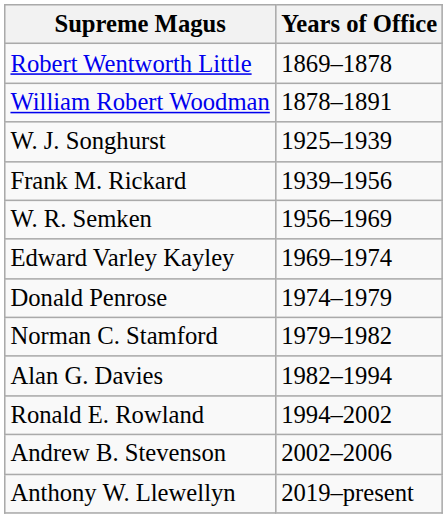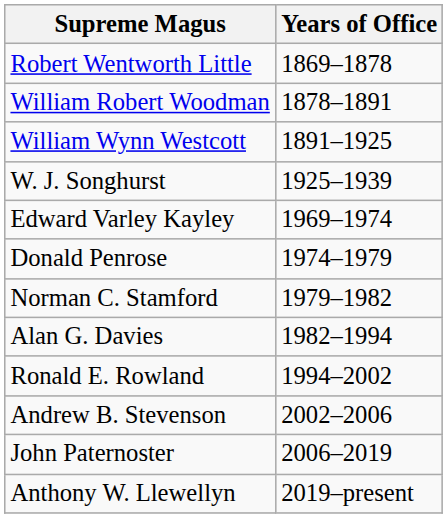 <table class="wikitable">
 <tr>
 <th>Supreme Magus</th>
 <th>Years of Office</th>
 </tr>
 <tr>
 <td><a href='#'>Robert Wentworth Little</a></td>
 <td>1869–1878</td>
 </tr>
 <tr>
 <td><a href='#'>William Robert Woodman</a></td>
 <td>1878–1891</td>
 </tr>
 <tr>
+<td><a href='#'>William Wynn Westcott</a></td>
+<td>1891–1925</td>
+</tr>
+<tr>
 <td>W. J. Songhurst</td>
 <td>1925–1939</td>
-</tr>
-<tr>
-<td>Frank M. Rickard</td>
-<td>1939–1956</td>
-</tr>
-<tr>
-<td>W. R. Semken</td>
-<td>1956–1969</td>
 </tr>
 <tr>
 <td>Edward Varley Kayley</td>
 <td>1969–1974</td>
 </tr>
 <tr>
 <td>Donald Penrose</td>
 <td>1974–1979</td>
 </tr>
 <tr>
 <td>Norman C. Stamford</td>
 <td>1979–1982</td>
 </tr>
 <tr>
 <td>Alan G. Davies</td>
 <td>1982–1994</td>
 </tr>
 <tr>
 <td>Ronald E. Rowland</td>
 <td>1994–2002</td>
 </tr>
 <tr>
 <td>Andrew B. Stevenson</td>
 <td>2002–2006</td>
 </tr>
 <tr>
+<td>John Paternoster</td>
+<td>2006–2019</td>
+</tr>
+<tr>
 <td>Anthony W. Llewellyn</td>
 <td>2019–present</td>
 </tr>
 </table>
